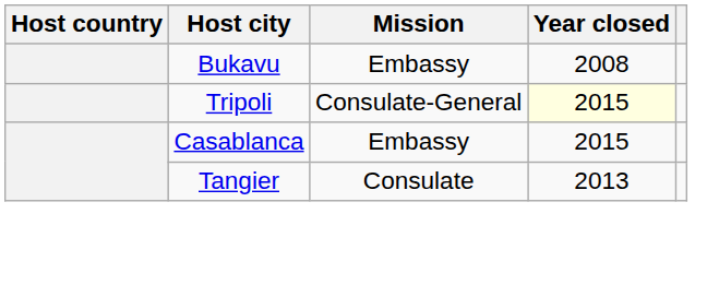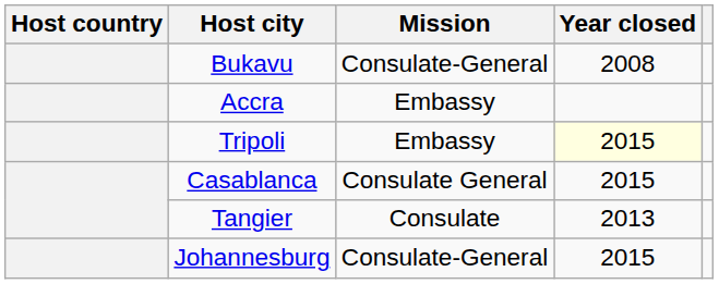 <table class="wikitable plainrowheaders" style="text-align:center;">
 <tr>
 <th scope="col">Host country</th>
 <th scope="col">Host city</th>
 <th scope="col">Mission</th>
 <th scope="col">Year closed</th>
 <th scope="col"></th>
 </tr>
 <tr>
 <th scope="row"></th>
 <td><a href='#'>Bukavu</a></td>
-<td>Embassy</td>
+<td>Consulate-General</td>
 <td>2008</td>
 <td></td>
 </tr>
 <tr>
 <th scope="row"></th>
+<td><a href='#'>Accra</a></td>
+<td>Embassy</td>
+<td></td>
+<td></td>
+</tr>
+<tr>
+<th scope="row"></th>
 <td><a href='#'>Tripoli</a></td>
-<td>Consulate-General</td>
+<td>Embassy</td>
 <td style="background: lightyellow;">2015</td>
 <td></td>
 </tr>
 <tr>
 <th scope="row" rowspan="2"></th>
 <td><a href='#'>Casablanca</a></td>
-<td>Embassy</td>
+<td>Consulate General</td>
 <td>2015</td>
 <td></td>
 </tr>
 <tr>
 <td><a href='#'>Tangier</a></td>
 <td>Consulate</td>
 <td>2013</td>
 <td></td>
 </tr>
+<tr>
+<th scope="row"></th>
+<td><a href='#'>Johannesburg</a></td>
+<td>Consulate-General</td>
+<td>2015</td>
+<td></td>
+</tr>
 </table>
